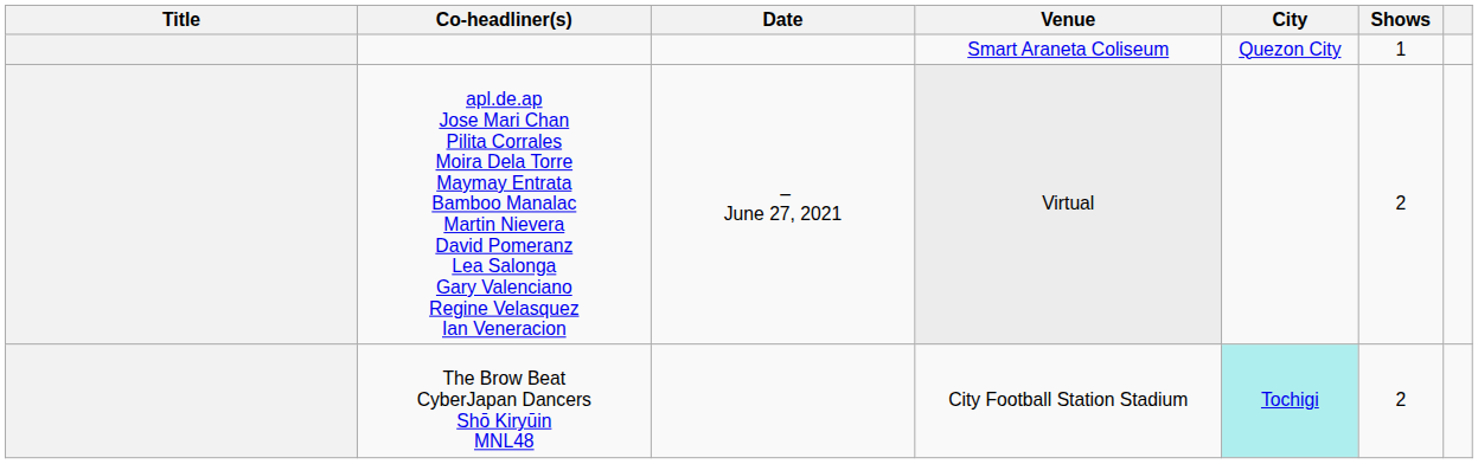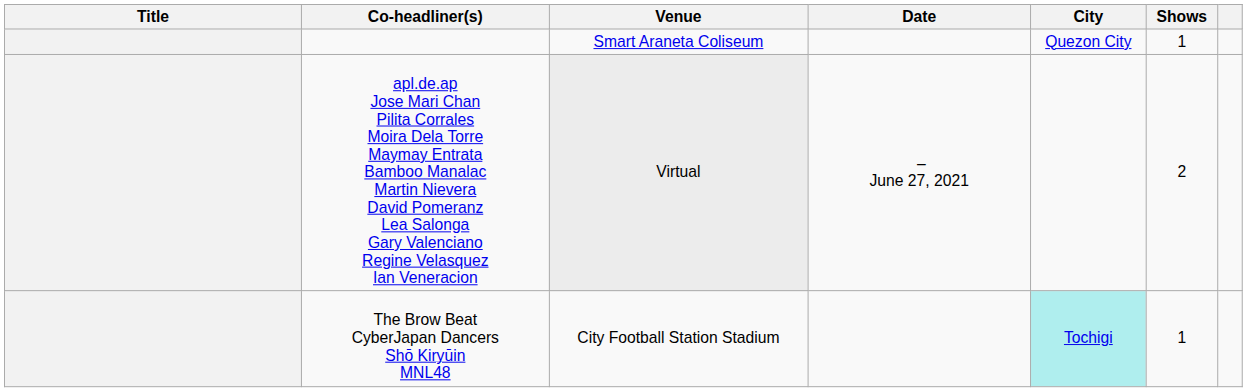 <table class="wikitable sortable plainrowheaders"  style="text-align:center; width:100%;">
 <tr>
 <th scope="col" style="width:24%;">Title</th>
 <th scope="col" style="width:20%;">Co-headliner(s)</th>
+<th scope="col">Venue</th>
 <th scope="col" style="width:18%;">Date</th>
-<th scope="col">Venue</th>
 <th scope="col">City</th>
 <th scope="col">Shows</th>
 <th scope="col" style="width:2%;" class="unsortable"></th>
 </tr>
 <tr>
 <th scope="row"></th>
 <td></td>
+<td><a href='#'>Smart Araneta Coliseum</a></td>
 <td></td>
-<td><a href='#'>Smart Araneta Coliseum</a></td>
 <td><a href='#'>Quezon City</a></td>
 <td>1</td>
 <td></td>
 </tr>
 <tr>
 <th scope="row"></th>
 <td><br><a href='#'>apl.de.ap</a><br><a href='#'>Jose Mari Chan</a><br><a href='#'>Pilita Corrales</a><br><a href='#'>Moira Dela Torre</a><br><a href='#'>Maymay Entrata</a><br><a href='#'>Bamboo Manalac</a><br><a href='#'>Martin Nievera</a><br><a href='#'>David Pomeranz</a><br><a href='#'>Lea Salonga</a><br><a href='#'>Gary Valenciano</a><br><a href='#'>Regine Velasquez</a><br><a href='#'>Ian Veneracion</a></td>
+<td style="background:#ECECEC;">Virtual</td>
 <td> –<br>June 27, 2021</td>
-<td style="background:#ECECEC;">Virtual</td>
 <td></td>
 <td>2</td>
 <td></td>
 </tr>
 <tr>
 <th scope="row"></th>
 <td><br>The Brow Beat<br>CyberJapan Dancers<br><a href='#'>Shō Kiryūin</a><br><a href='#'>MNL48</a></td>
+<td>City Football Station Stadium</td>
 <td></td>
-<td>City Football Station Stadium</td>
 <td style="background: paleturquoise;"><a href='#'>Tochigi</a></td>
-<td>2</td>
+<td>1</td>
 <td></td>
 </tr>
 </table>
